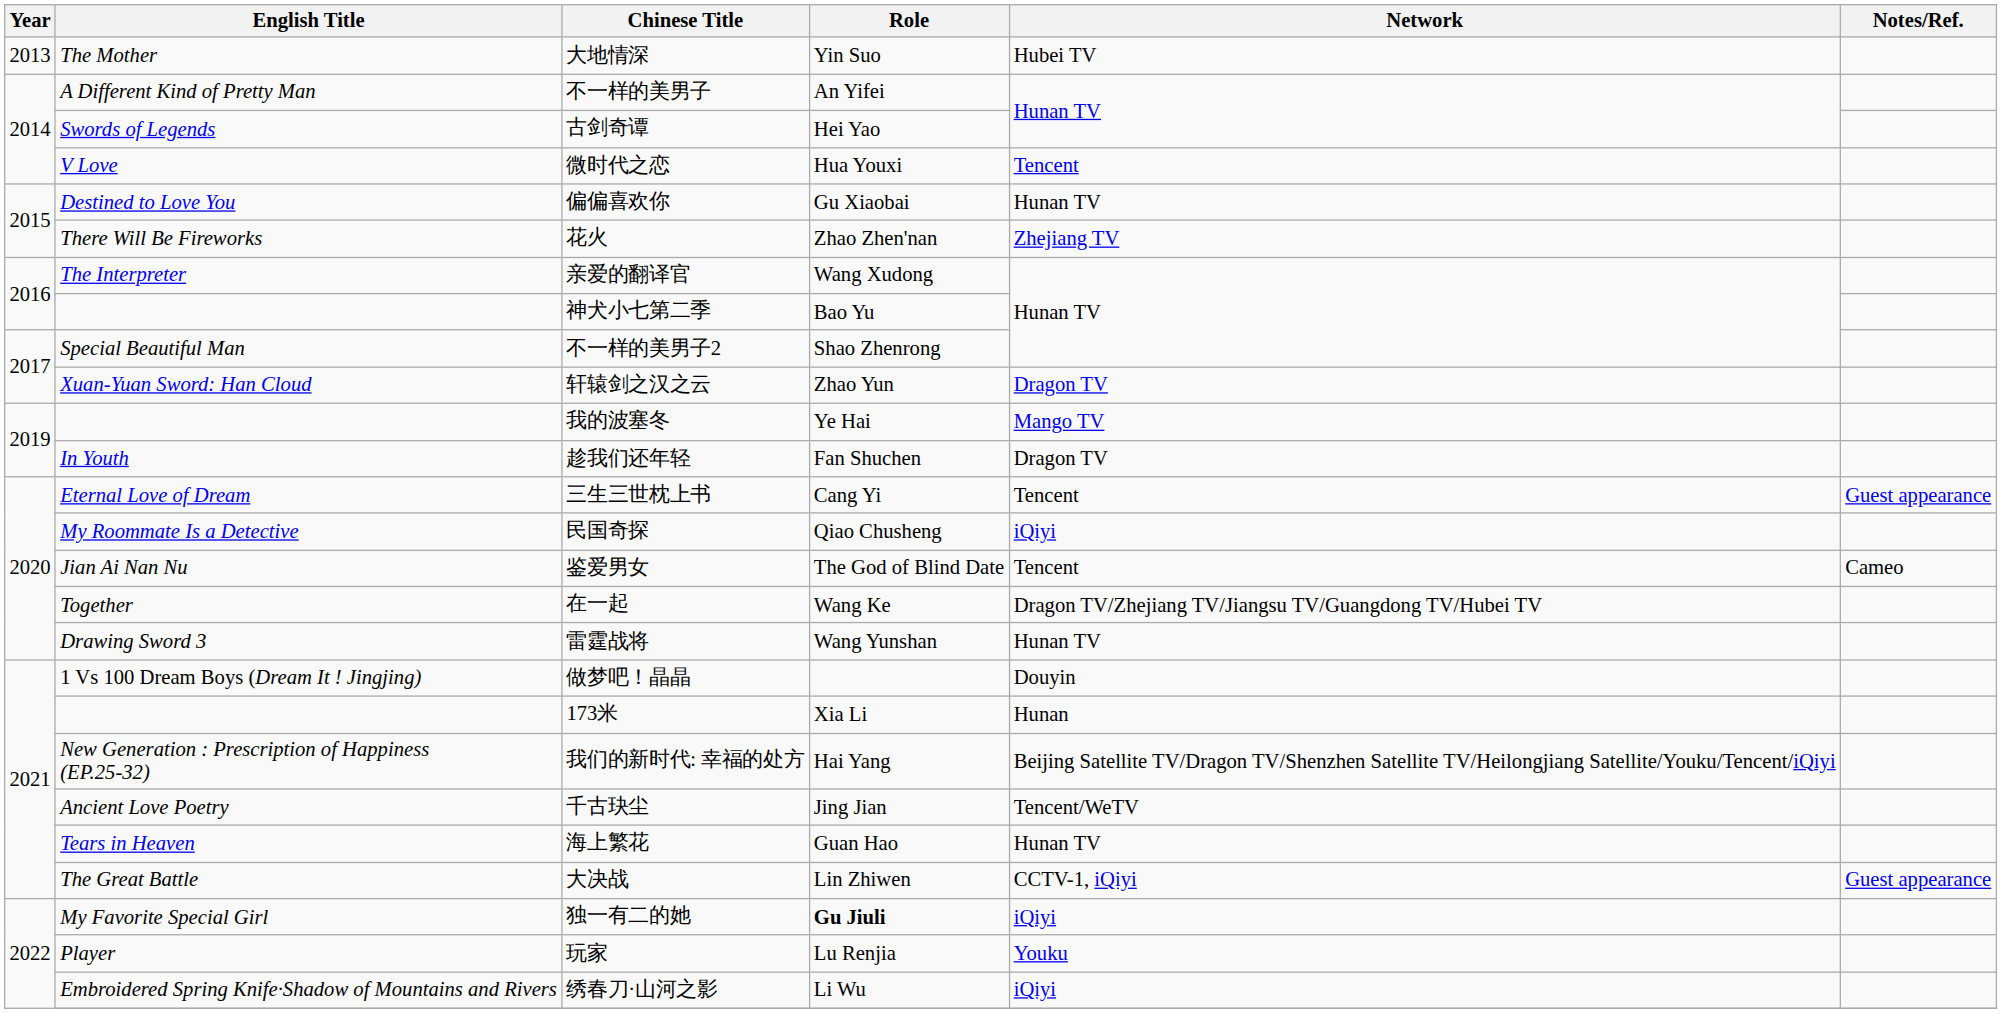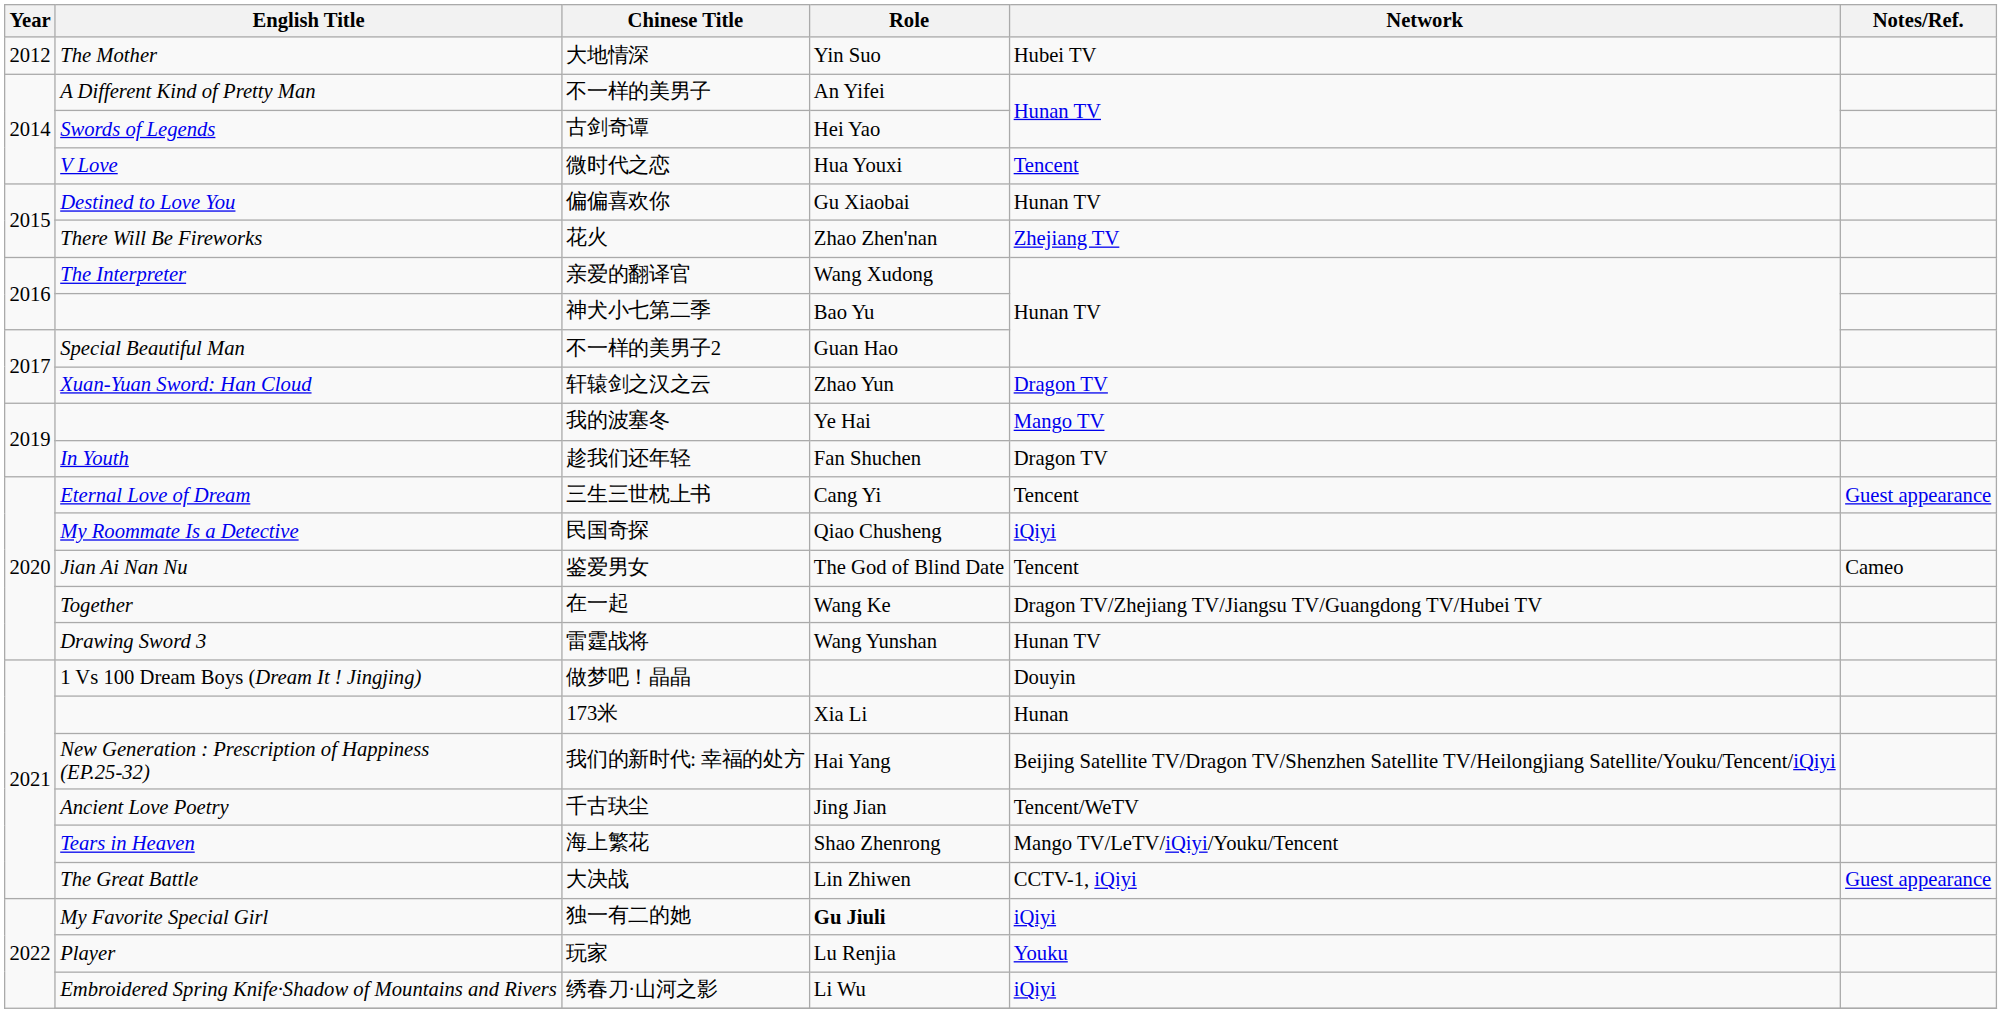 <table class="wikitable sortable">
 <tr>
 <th>Year</th>
 <th>English Title</th>
 <th>Chinese Title</th>
 <th>Role</th>
 <th>Network</th>
 <th class="unsortable">Notes/Ref.</th>
 </tr>
 <tr>
-<td>2013</td>
+<td>2012</td>
 <td><em>The Mother</em></td>
 <td>大地情深</td>
 <td>Yin Suo</td>
 <td>Hubei TV</td>
 <td></td>
 </tr>
 <tr>
 <td rowspan=3>2014</td>
 <td><em>A Different Kind of Pretty Man</em></td>
 <td>不一样的美男子</td>
 <td>An Yifei</td>
 <td rowspan=2><a href='#'>Hunan TV</a></td>
 <td></td>
 </tr>
 <tr>
 <td><em><a href='#'>Swords of Legends</a></em></td>
 <td>古剑奇谭</td>
 <td>Hei Yao</td>
 <td></td>
 </tr>
 <tr>
 <td><em><a href='#'>V Love</a></em></td>
 <td>微时代之恋</td>
 <td>Hua Youxi</td>
 <td><a href='#'>Tencent</a></td>
 <td></td>
 </tr>
 <tr>
 <td rowspan=2>2015</td>
 <td><em><a href='#'>Destined to Love You</a></em></td>
 <td>偏偏喜欢你</td>
 <td>Gu Xiaobai</td>
 <td>Hunan TV</td>
 <td></td>
 </tr>
 <tr>
 <td><em>There Will Be Fireworks</em></td>
 <td>花火</td>
 <td>Zhao Zhen'nan</td>
 <td><a href='#'>Zhejiang TV</a></td>
 <td></td>
 </tr>
 <tr>
 <td rowspan=2>2016</td>
 <td><em><a href='#'>The Interpreter</a></em></td>
 <td>亲爱的翻译官</td>
 <td>Wang Xudong</td>
 <td rowspan=3>Hunan TV</td>
 <td></td>
 </tr>
 <tr>
 <td><em></em></td>
 <td>神犬小七第二季</td>
 <td>Bao Yu</td>
 <td></td>
 </tr>
 <tr>
 <td rowspan=2>2017</td>
 <td><em>Special Beautiful Man</em></td>
 <td>不一样的美男子2</td>
-<td>Shao Zhenrong</td>
+<td>Guan Hao</td>
 <td></td>
 </tr>
 <tr>
 <td><em><a href='#'>Xuan-Yuan Sword: Han Cloud</a></em></td>
 <td>轩辕剑之汉之云</td>
 <td>Zhao Yun</td>
 <td><a href='#'>Dragon TV</a></td>
 <td></td>
 </tr>
 <tr>
 <td rowspan=2>2019</td>
 <td><em></em></td>
 <td>我的波塞冬</td>
 <td>Ye Hai</td>
 <td><a href='#'>Mango TV</a></td>
 <td></td>
 </tr>
 <tr>
 <td><em><a href='#'>In Youth</a></em></td>
 <td>趁我们还年轻</td>
 <td>Fan Shuchen</td>
 <td>Dragon TV</td>
 <td></td>
 </tr>
 <tr>
 <td rowspan="5">2020</td>
 <td><em><a href='#'>Eternal Love of Dream</a></em></td>
 <td>三生三世枕上书</td>
 <td>Cang Yi</td>
 <td>Tencent</td>
 <td><a href='#'>Guest appearance</a></td>
 </tr>
 <tr>
 <td><em><a href='#'>My Roommate Is a Detective</a></em></td>
 <td>民国奇探</td>
 <td>Qiao Chusheng</td>
 <td><a href='#'>iQiyi</a></td>
 <td></td>
 </tr>
 <tr>
 <td><em>Jian Ai Nan Nu</em></td>
 <td>鉴爱男女</td>
 <td>The God of Blind Date</td>
 <td>Tencent</td>
 <td>Cameo</td>
 </tr>
 <tr>
 <td><em>Together</em></td>
 <td>在一起</td>
 <td>Wang Ke</td>
 <td>Dragon TV/Zhejiang TV/Jiangsu TV/Guangdong TV/Hubei TV</td>
 <td></td>
 </tr>
 <tr>
 <td><em>Drawing Sword 3</em></td>
 <td>雷霆战将</td>
 <td>Wang Yunshan</td>
 <td>Hunan TV</td>
 <td></td>
 </tr>
 <tr>
 <td rowspan="6">2021</td>
 <td>1 Vs 100 Dream Boys (<em>Dream It ! Jingjing)</em></td>
 <td>做梦吧！晶晶</td>
 <td></td>
 <td>Douyin</td>
 <td></td>
 </tr>
 <tr>
 <td></td>
 <td>173米</td>
 <td>Xia Li</td>
 <td>Hunan</td>
 <td></td>
 </tr>
 <tr>
 <td><em>New Generation : Prescription of Happiness</em><br><em>(EP.25-32)</em></td>
 <td>我们的新时代: 幸福的处方</td>
 <td>Hai Yang</td>
 <td>Beijing Satellite TV/Dragon TV/Shenzhen Satellite TV/Heilongjiang Satellite/Youku/Tencent/<a href='#'>iQiyi</a></td>
 <td></td>
 </tr>
 <tr>
 <td><em>Ancient Love Poetry</em></td>
 <td>千古玦尘</td>
 <td>Jing Jian</td>
 <td>Tencent/WeTV</td>
 <td></td>
 </tr>
 <tr>
 <td><em><a href='#'>Tears in Heaven</a></em></td>
 <td>海上繁花</td>
-<td>Guan Hao</td>
-<td>Hunan TV</td>
+<td>Shao Zhenrong</td>
+<td>Mango TV/LeTV/<a href='#'>iQiyi</a>/Youku/Tencent</td>
 <td></td>
 </tr>
 <tr>
 <td><em>The Great Battle</em></td>
 <td>大决战</td>
 <td>Lin Zhiwen</td>
 <td>CCTV-1, <a href='#'>iQiyi</a></td>
 <td><a href='#'>Guest appearance</a></td>
 </tr>
 <tr>
 <td rowspan="4">2022</td>
 <td><em>My Favorite Special Girl</em></td>
 <td>独一有二的她</td>
 <td><strong>Gu Jiuli</strong></td>
 <td><a href='#'>iQiyi</a></td>
 <td></td>
 </tr>
 <tr>
 <td><em>Player</em></td>
 <td>玩家</td>
 <td>Lu Renjia</td>
 <td><a href='#'>Youku</a></td>
 <td></td>
 </tr>
 <tr>
 <td><em>Embroidered Spring Knife·Shadow of Mountains and Rivers</em></td>
 <td>绣春刀·山河之影</td>
 <td>Li Wu</td>
 <td><a href='#'>iQiyi</a></td>
 <td></td>
 </tr>
 <tr>
 </tr>
 </table>
